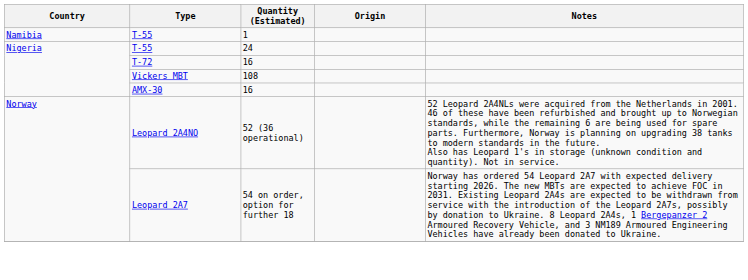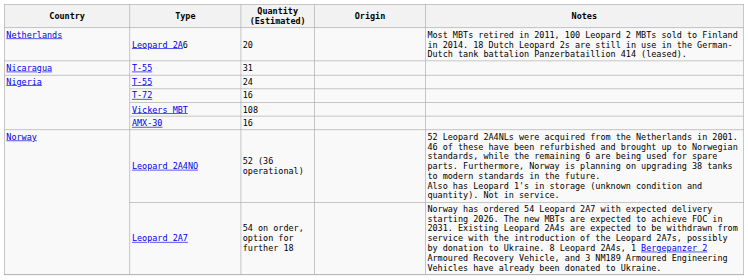 <table class="wikitable" Width="90%">
 <tr>
 <th width="17%">Country</th>
 <th width="15%">Type</th>
 <th width="10%">Quantity (Estimated)</th>
 <th width="15%">Origin</th>
 <th>Notes</th>
 </tr>
 <tr>
-<td rowspan="1" valign="top"><a href='#'>Namibia</a></td>
+<td valign="top"><a href='#'>Netherlands</a></td>
+<td><a href='#'>Leopard 2A</a>6</td>
+<td>20</td>
+<td></td>
+<td>Most MBTs retired in 2011, 100 Leopard 2 MBTs sold to Finland in 2014. 18 Dutch Leopard 2s are still in use in the German-Dutch tank battalion Panzerbataillion 414 (leased).</td>
+</tr>
+<tr>
+<td rowspan="1" valign="top"><a href='#'>Nicaragua</a></td>
 <td><a href='#'>T-55</a></td>
-<td>1</td>
+<td>31</td>
 <td></td>
 <td></td>
 </tr>
 <tr>
 <td rowspan="4" valign="top"><a href='#'>Nigeria</a></td>
 <td><a href='#'>T-55</a></td>
 <td>24</td>
 <td></td>
 <td></td>
 </tr>
 <tr>
 <td><a href='#'>T-72</a></td>
 <td>16</td>
 <td></td>
 <td></td>
 </tr>
 <tr>
 <td><a href='#'>Vickers MBT</a></td>
 <td>108</td>
 <td></td>
 <td></td>
 </tr>
 <tr>
 <td><a href='#'>AMX-30</a></td>
 <td>16</td>
 <td></td>
 <td></td>
 </tr>
 <tr>
 <td rowspan="2" valign="top"><a href='#'>Norway</a></td>
 <td><a href='#'>Leopard 2A4NO</a></td>
 <td>52 (36 operational)</td>
 <td></td>
 <td>52 Leopard 2A4NLs were acquired from the Netherlands in 2001. 46 of these have been refurbished and brought up to Norwegian standards, while the remaining 6 are being used for spare parts. Furthermore, Norway is planning on upgrading 38 tanks to modern standards in the future.<br>Also has Leopard 1's in storage (unknown condition and quantity). Not in service.</td>
 </tr>
 <tr>
 <td><a href='#'>Leopard 2A7</a></td>
 <td>54 on order, option for further 18</td>
 <td></td>
 <td>Norway has ordered 54 Leopard 2A7 with expected delivery starting 2026. The new MBTs are expected to achieve FOC in 2031. Existing Leopard 2A4s are expected to be withdrawn from service with the introduction of the Leopard 2A7s, possibly by donation to Ukraine. 8 Leopard 2A4s, 1 <a href='#'>Bergepanzer 2</a> Armoured Recovery Vehicle, and 3 NM189 Armoured Engineering Vehicles have already been donated to Ukraine.</td>
 </tr>
 <tr>
 </tr>
 </table>
